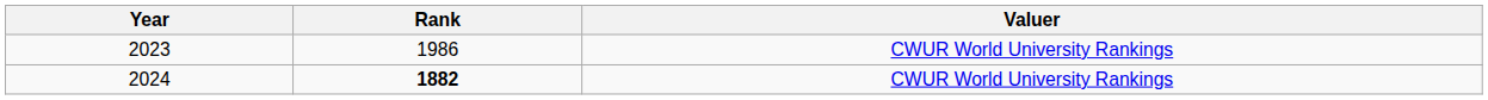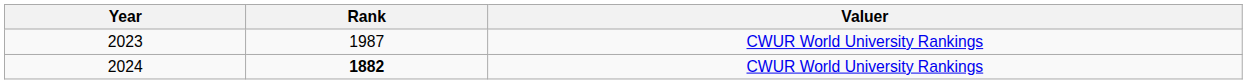 <table class="wikitable sortable" width="100%">
 <tr>
 <th width="8%">Year</th>
 <th width="8%">Rank</th>
 <th width="25%">Valuer</th>
 </tr>
 <tr>
 <td align="center">2023</td>
-<td align="center">1986</td>
+<td align="center">1987</td>
 <td align="center"><a href='#'>CWUR World University Rankings</a></td>
 </tr>
 <tr>
 <td align="center">2024</td>
 <td align="center"><strong>1882</strong></td>
 <td align="center"><a href='#'>CWUR World University Rankings</a></td>
 </tr>
 </table>
